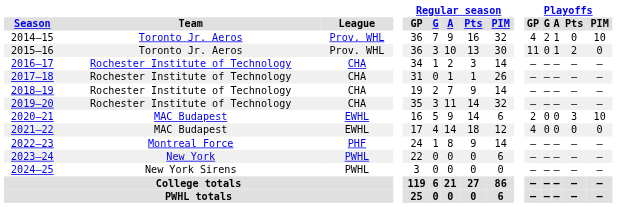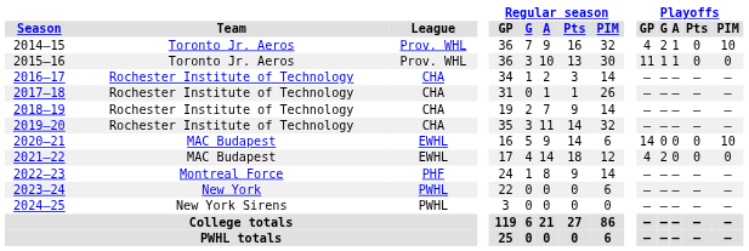 <table border="0" cellpadding="1" cellspacing="0" style="text-align:center; width:60em;">
 <tr>
 <th colspan="3" bgcolor="#ffffff"> </th>
 <th rowspan="99" bgcolor="#ffffff"> </th>
 <th colspan="5"><a href='#'>Regular season</a></th>
 <th rowspan="99" bgcolor="#ffffff"> </th>
 <th colspan="5"><a href='#'>Playoffs</a></th>
 </tr>
 <tr bgcolor="#e0e0e0">
 <th><a href='#'>Season</a></th>
 <th>Team</th>
 <th>League</th>
 <th>GP</th>
 <th><a href='#'>G</a></th>
 <th><a href='#'>A</a></th>
 <th><a href='#'>Pts</a></th>
 <th><a href='#'>PIM</a></th>
 <th>GP</th>
 <th>G</th>
 <th>A</th>
 <th>Pts</th>
 <th>PIM</th>
 </tr>
 <tr>
 <td>2014–15</td>
 <td><a href='#'>Toronto Jr. Aeros</a></td>
 <td><a href='#'>Prov. WHL</a></td>
 <td>36</td>
 <td>7</td>
 <td>9</td>
 <td>16</td>
 <td>32</td>
 <td>4</td>
 <td>2</td>
 <td>1</td>
 <td>0</td>
 <td>10</td>
 </tr>
 <tr bgcolor="#f0f0f0">
 <td>2015–16</td>
 <td>Toronto Jr. Aeros</td>
 <td>Prov. WHL</td>
 <td>36</td>
 <td>3</td>
 <td>10</td>
 <td>13</td>
 <td>30</td>
 <td>11</td>
+<td>1</td>
+<td>1</td>
 <td>0</td>
-<td>1</td>
-<td>2</td>
 <td>0</td>
 </tr>
 <tr>
 <td><a href='#'>2016–17</a></td>
 <td><a href='#'>Rochester Institute of Technology</a></td>
 <td><a href='#'>CHA</a></td>
 <td>34</td>
 <td>1</td>
 <td>2</td>
 <td>3</td>
 <td>14</td>
 <td>—</td>
 <td>—</td>
 <td>—</td>
 <td>—</td>
 <td>—</td>
 </tr>
 <tr bgcolor="#f0f0f0">
 <td><a href='#'>2017–18</a></td>
 <td>Rochester Institute of Technology</td>
 <td>CHA</td>
 <td>31</td>
 <td>0</td>
 <td>1</td>
 <td>1</td>
 <td>26</td>
 <td>—</td>
 <td>—</td>
 <td>—</td>
 <td>—</td>
 <td>—</td>
 </tr>
 <tr>
 <td><a href='#'>2018–19</a></td>
 <td>Rochester Institute of Technology</td>
 <td>CHA</td>
 <td>19</td>
 <td>2</td>
 <td>7</td>
 <td>9</td>
 <td>14</td>
 <td>—</td>
 <td>—</td>
 <td>—</td>
 <td>—</td>
 <td>—</td>
 </tr>
 <tr bgcolor="#f0f0f0">
 <td><a href='#'>2019–20</a></td>
 <td>Rochester Institute of Technology</td>
 <td>CHA</td>
 <td>35</td>
 <td>3</td>
 <td>11</td>
 <td>14</td>
 <td>32</td>
 <td>—</td>
 <td>—</td>
 <td>—</td>
 <td>—</td>
 <td>—</td>
 </tr>
 <tr>
 <td><a href='#'>2020–21</a></td>
 <td><a href='#'>MAC Budapest</a></td>
 <td><a href='#'>EWHL</a></td>
 <td>16</td>
 <td>5</td>
 <td>9</td>
 <td>14</td>
 <td>6</td>
-<td>2</td>
+<td>14</td>
 <td>0</td>
 <td>0</td>
-<td>3</td>
+<td>0</td>
 <td>10</td>
 </tr>
 <tr bgcolor="#f0f0f0">
 <td><a href='#'>2021–22</a></td>
 <td>MAC Budapest</td>
 <td>EWHL</td>
 <td>17</td>
 <td>4</td>
 <td>14</td>
 <td>18</td>
 <td>12</td>
 <td>4</td>
-<td>0</td>
+<td>2</td>
 <td>0</td>
 <td>0</td>
 <td>0</td>
 </tr>
 <tr>
 <td><a href='#'>2022–23</a></td>
 <td><a href='#'>Montreal Force</a></td>
 <td><a href='#'>PHF</a></td>
 <td>24</td>
 <td>1</td>
 <td>8</td>
 <td>9</td>
 <td>14</td>
 <td>—</td>
 <td>—</td>
 <td>—</td>
 <td>—</td>
 <td>—</td>
 </tr>
 <tr bgcolor="f0f0f0">
 <td><a href='#'>2023–24</a></td>
 <td><a href='#'>New York</a></td>
 <td><a href='#'>PWHL</a></td>
 <td>22</td>
 <td>0</td>
 <td>0</td>
 <td>0</td>
 <td>6</td>
 <td>—</td>
 <td>—</td>
 <td>—</td>
 <td>—</td>
 <td>–</td>
 </tr>
 <tr>
 <td><a href='#'>2024–25</a></td>
 <td>New York Sirens</td>
 <td>PWHL</td>
 <td>3</td>
 <td>0</td>
 <td>0</td>
 <td>0</td>
 <td>0</td>
 <td>—</td>
 <td>—</td>
 <td>—</td>
 <td>—</td>
 <td>—</td>
 </tr>
 <tr bgcolor="#e0e0e0">
 <th colspan="3">College totals</th>
 <th>119</th>
 <th>6</th>
 <th>21</th>
 <th>27</th>
 <th>86</th>
 <th>—</th>
 <th>—</th>
 <th>—</th>
 <th>—</th>
 <th>—</th>
 </tr>
 <tr bgcolor="#e0e0e0">
 <th colspan="3">PWHL totals</th>
 <th>25</th>
 <th>0</th>
 <th>0</th>
 <th>0</th>
 <th>6</th>
 <th>—</th>
 <th>—</th>
 <th>—</th>
 <th>—</th>
 <th>—</th>
 </tr>
 </table>
